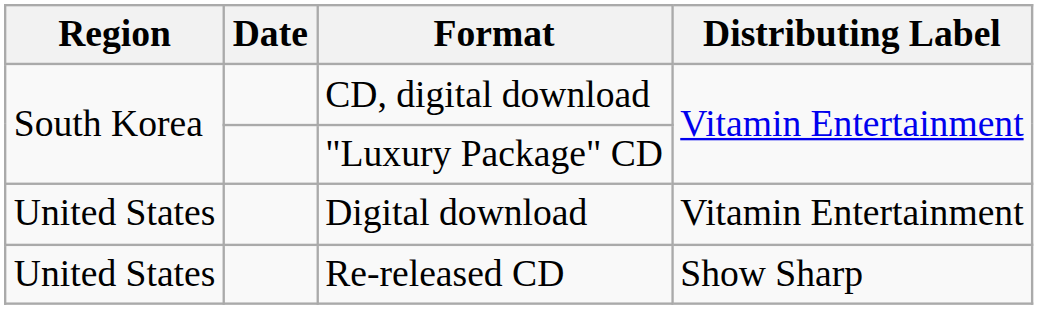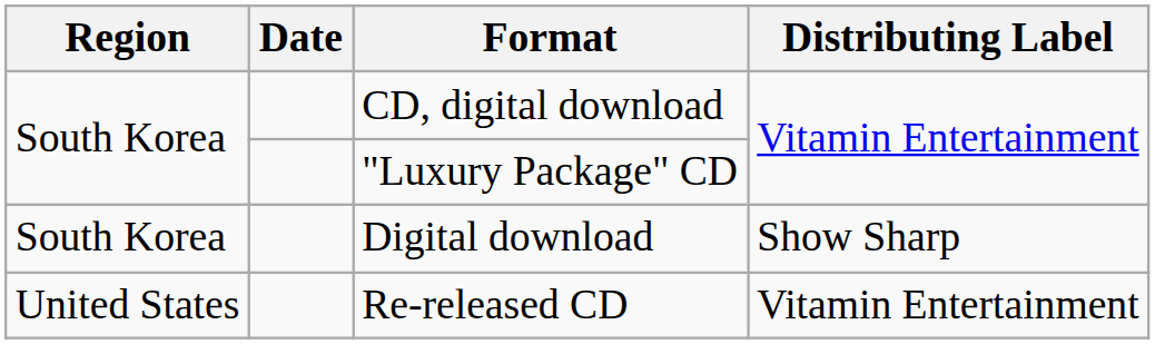 <table class="wikitable">
 <tr>
 <th>Region</th>
 <th>Date</th>
 <th>Format</th>
 <th>Distributing Label</th>
 </tr>
 <tr>
 <td rowspan="2">South Korea</td>
 <td></td>
 <td>CD, digital download</td>
 <td rowspan="2"><a href='#'>Vitamin Entertainment</a></td>
 </tr>
 <tr>
 <td></td>
 <td>"Luxury Package" CD</td>
 </tr>
 <tr>
-<td>United States</td>
+<td>South Korea</td>
 <td></td>
 <td>Digital download</td>
-<td>Vitamin Entertainment</td>
+<td>Show Sharp</td>
 </tr>
 <tr>
 <td>United States</td>
 <td></td>
 <td>Re-released CD</td>
-<td>Show Sharp</td>
+<td>Vitamin Entertainment</td>
 </tr>
 </table>
